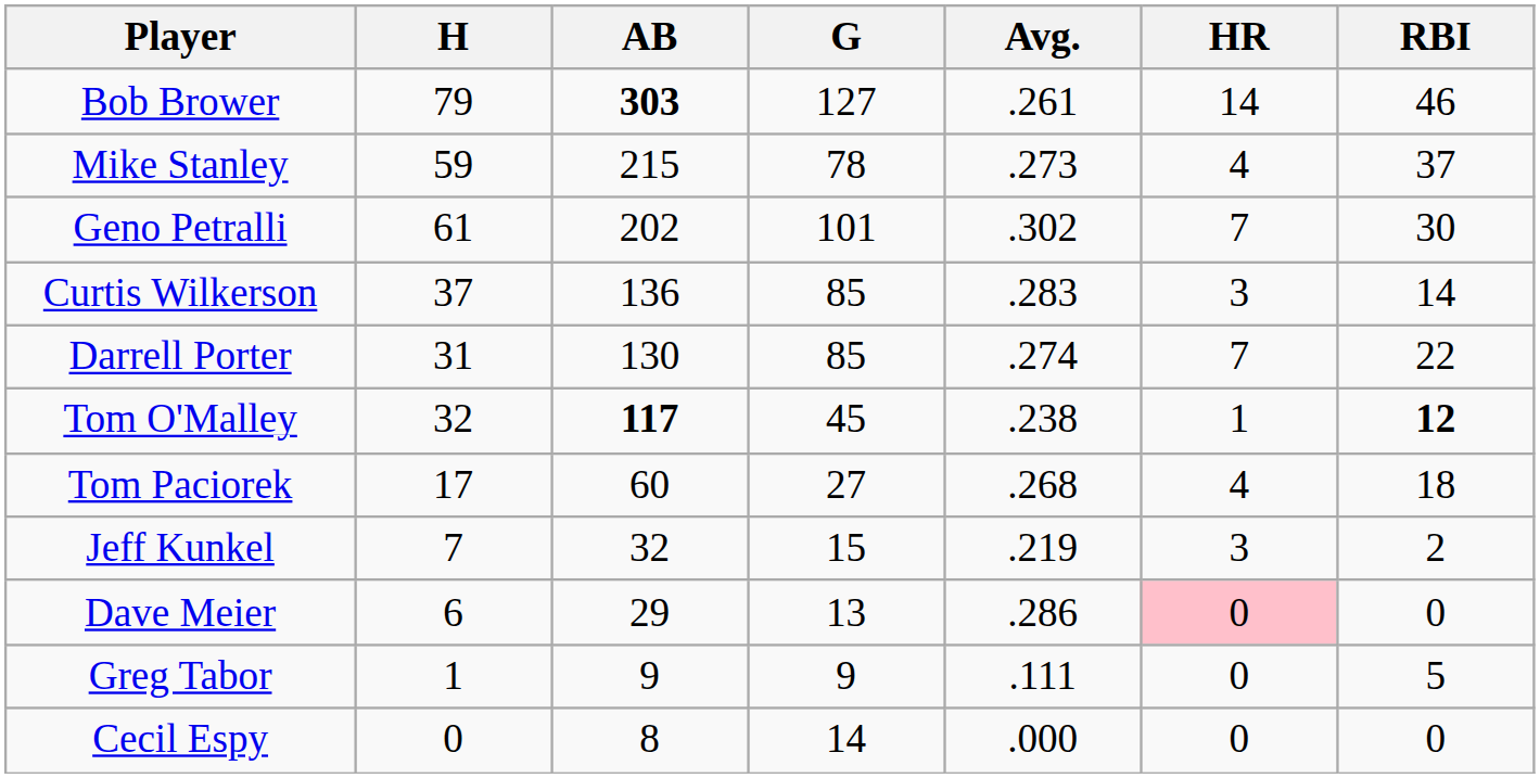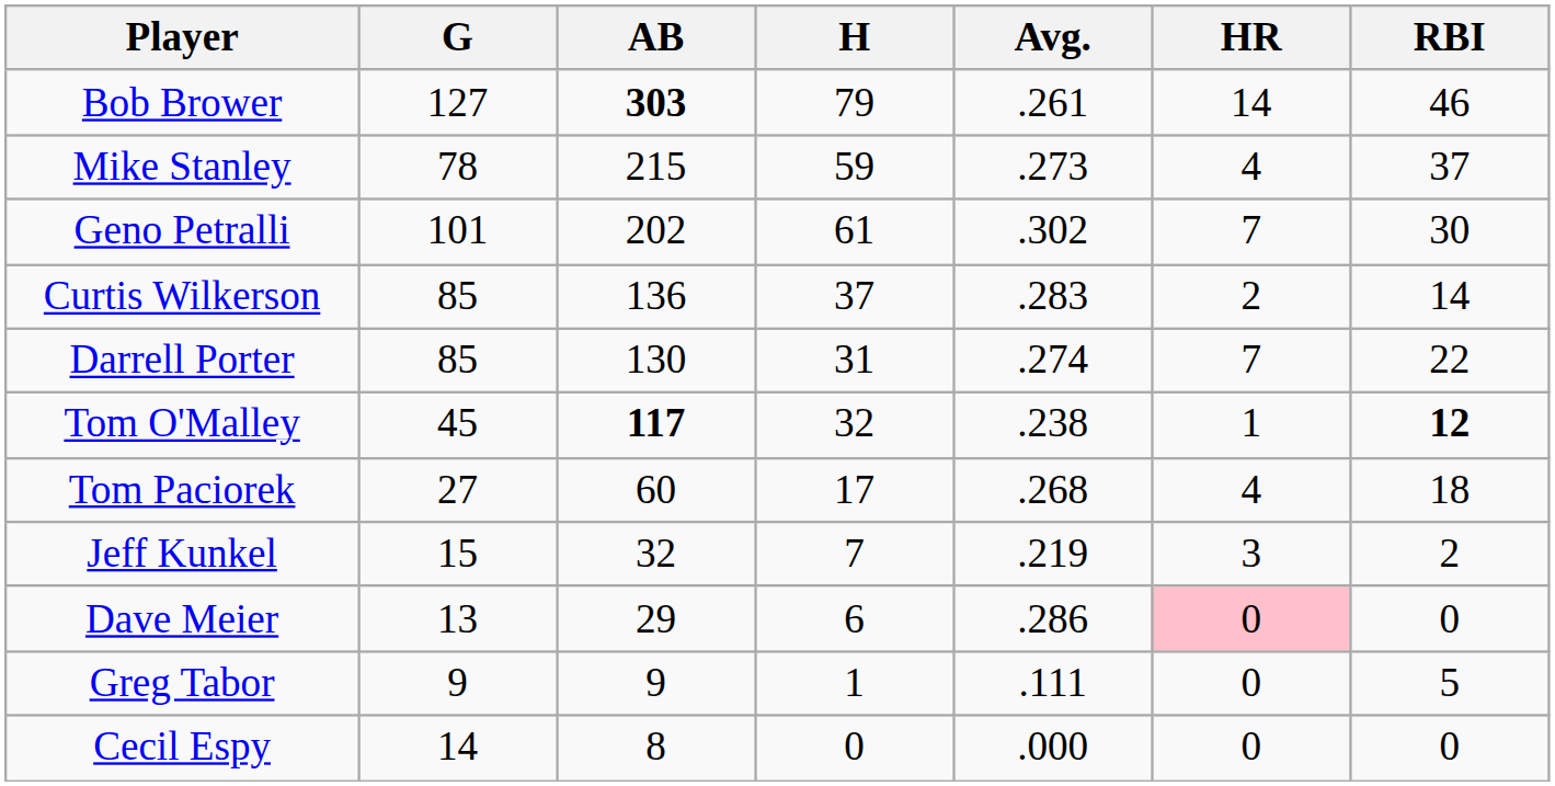 <table class="wikitable sortable">
 <tr>
 <th bgcolor="#DDDDFF" width="16%">Player</th>
+<th bgcolor="#DDDDFF" width="9%">G</th>
+<th bgcolor="#DDDDFF" width="9%">AB</th>
 <th bgcolor="#DDDDFF" width="9%">H</th>
-<th bgcolor="#DDDDFF" width="9%">AB</th>
-<th bgcolor="#DDDDFF" width="9%">G</th>
 <th bgcolor="#DDDDFF" width="9%">Avg.</th>
 <th bgcolor="#DDDDFF" width="9%">HR</th>
 <th bgcolor="#DDDDFF" width="9%">RBI</th>
 </tr>
 <tr align=center>
 <td><a href='#'>Bob Brower</a></td>
+<td>127</td>
+<td><strong>303</strong></td>
 <td>79</td>
-<td><strong>303</strong></td>
-<td>127</td>
 <td>.261</td>
 <td>14</td>
 <td>46</td>
 </tr>
 <tr align=center>
 <td><a href='#'>Mike Stanley</a></td>
+<td>78</td>
+<td>215</td>
 <td>59</td>
-<td>215</td>
-<td>78</td>
 <td>.273</td>
 <td>4</td>
 <td>37</td>
 </tr>
 <tr align=center>
 <td><a href='#'>Geno Petralli</a></td>
+<td>101</td>
+<td>202</td>
 <td>61</td>
-<td>202</td>
-<td>101</td>
 <td>.302</td>
 <td>7</td>
 <td>30</td>
 </tr>
 <tr align=center>
 <td><a href='#'>Curtis Wilkerson</a></td>
+<td>85</td>
+<td>136</td>
 <td>37</td>
-<td>136</td>
-<td>85</td>
 <td>.283</td>
-<td>3</td>
+<td>2</td>
 <td>14</td>
 </tr>
 <tr align=center>
 <td><a href='#'>Darrell Porter</a></td>
+<td>85</td>
+<td>130</td>
 <td>31</td>
-<td>130</td>
-<td>85</td>
 <td>.274</td>
 <td>7</td>
 <td>22</td>
 </tr>
 <tr align=center>
 <td><a href='#'>Tom O'Malley</a></td>
+<td>45</td>
+<td><strong>117</strong></td>
 <td>32</td>
-<td><strong>117</strong></td>
-<td>45</td>
 <td>.238</td>
 <td>1</td>
 <td><strong>12</strong></td>
 </tr>
 <tr align=center>
 <td><a href='#'>Tom Paciorek</a></td>
+<td>27</td>
+<td>60</td>
 <td>17</td>
-<td>60</td>
-<td>27</td>
 <td>.268</td>
 <td>4</td>
 <td>18</td>
 </tr>
 <tr align=center>
 <td><a href='#'>Jeff Kunkel</a></td>
+<td>15</td>
+<td>32</td>
 <td>7</td>
-<td>32</td>
-<td>15</td>
 <td>.219</td>
 <td>3</td>
 <td>2</td>
 </tr>
 <tr align=center>
 <td><a href='#'>Dave Meier</a></td>
+<td>13</td>
+<td>29</td>
 <td>6</td>
-<td>29</td>
-<td>13</td>
 <td>.286</td>
 <td style="background: pink;">0</td>
 <td>0</td>
 </tr>
 <tr align=center>
 <td><a href='#'>Greg Tabor</a></td>
-<td>1</td>
 <td>9</td>
 <td>9</td>
+<td>1</td>
 <td>.111</td>
 <td>0</td>
 <td>5</td>
 </tr>
 <tr align=center>
 <td><a href='#'>Cecil Espy</a></td>
+<td>14</td>
+<td>8</td>
 <td>0</td>
-<td>8</td>
-<td>14</td>
 <td>.000</td>
 <td>0</td>
 <td>0</td>
 </tr>
 </table>
